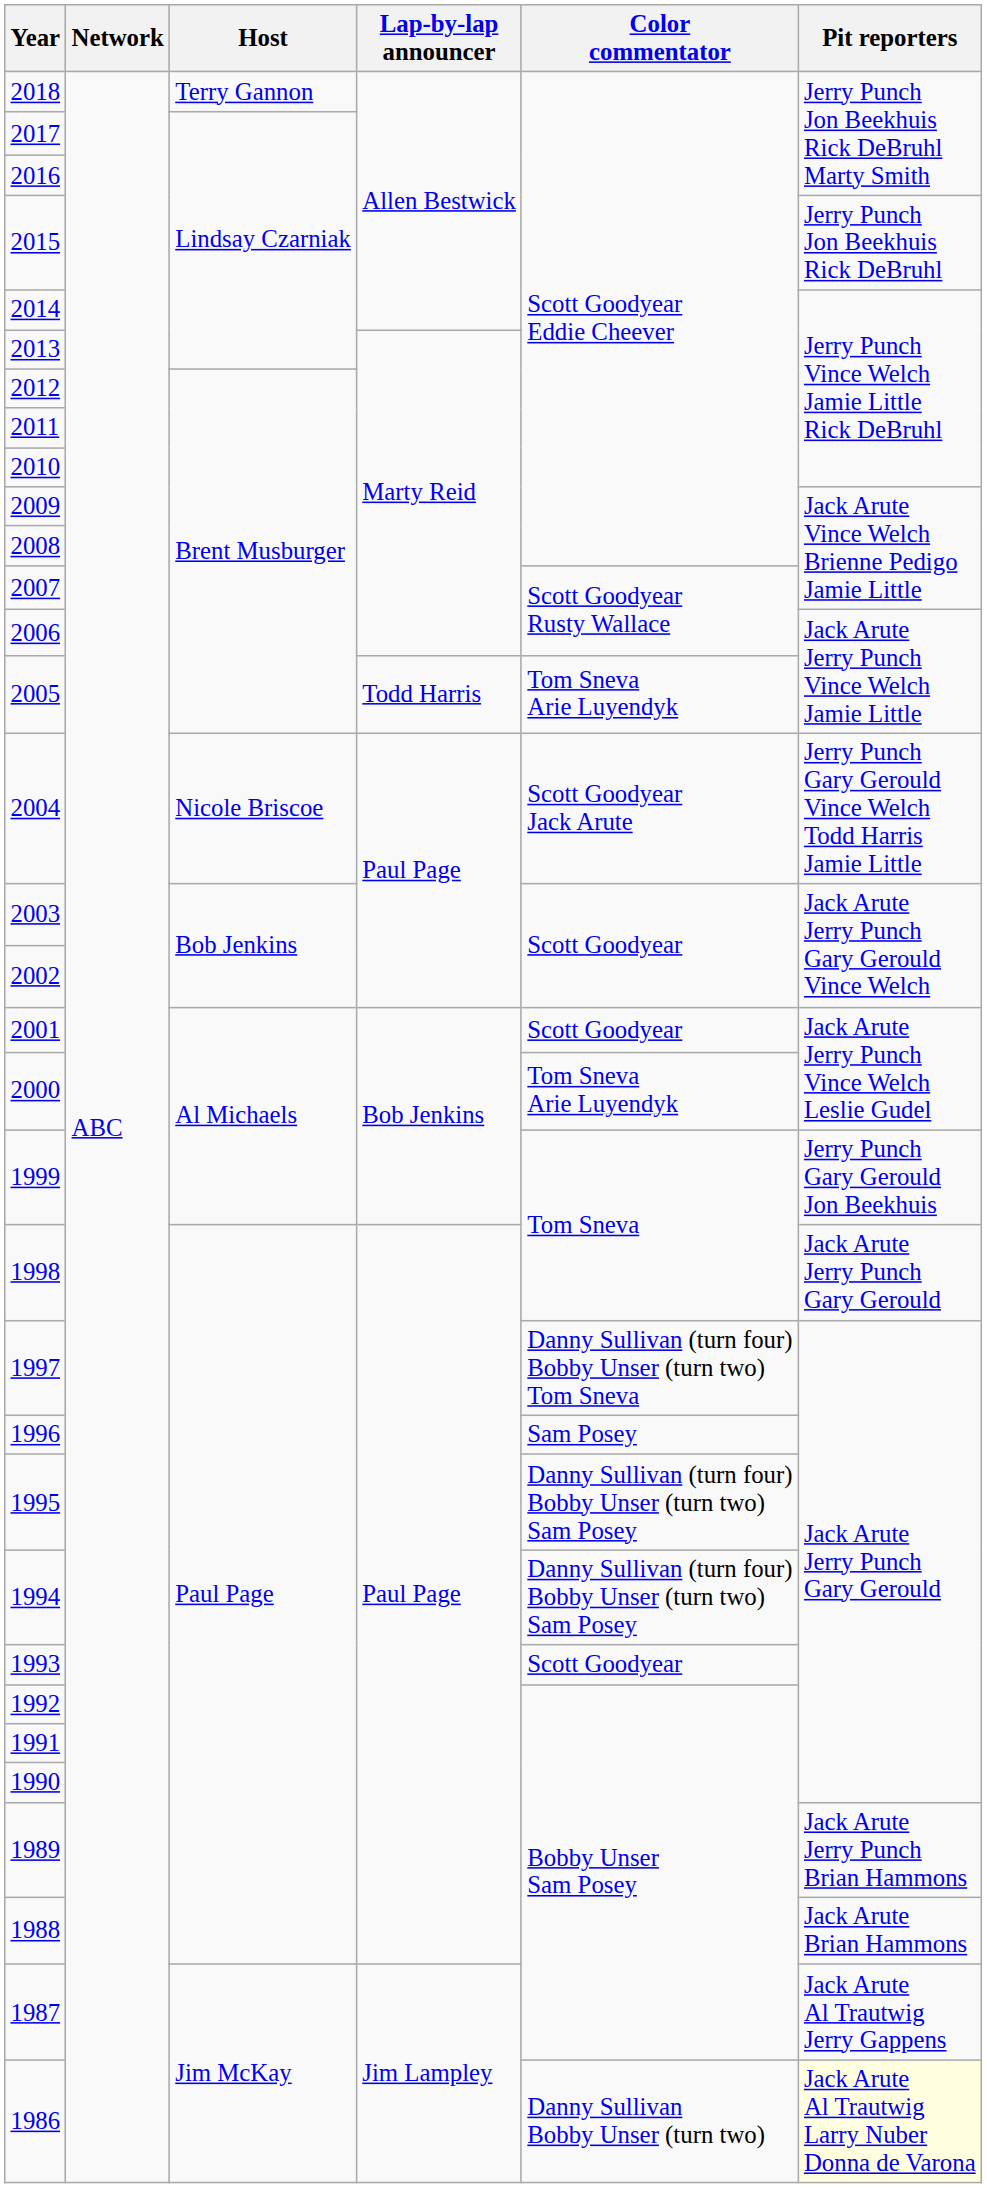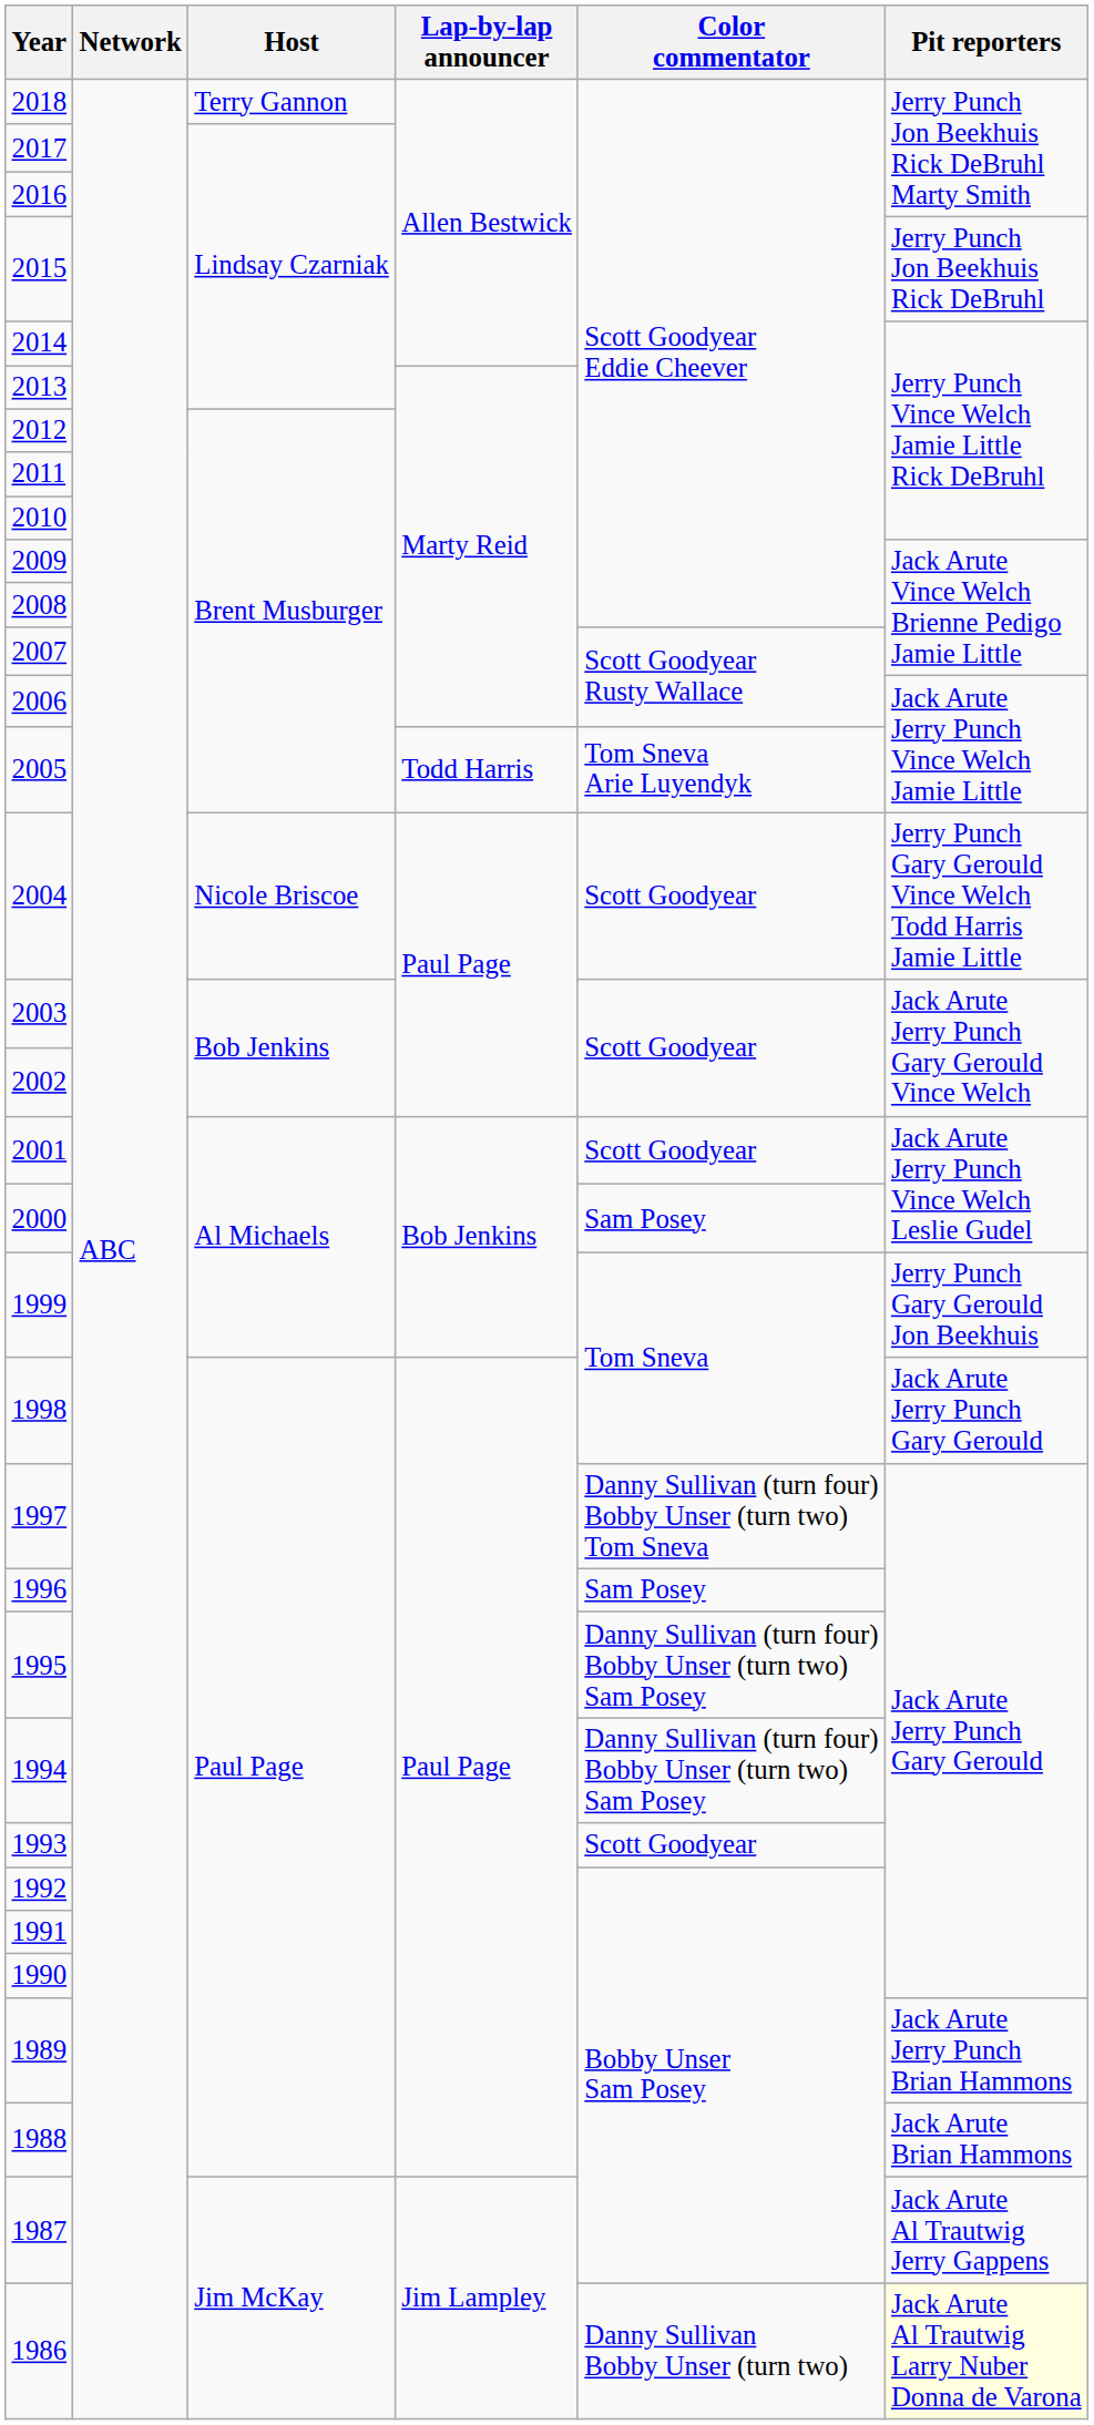 <table class="wikitable">
 <tr style="background:#efefef;">
 <th>Year</th>
 <th>Network</th>
 <th>Host</th>
 <th><a href='#'>Lap-by-lap</a><br>announcer</th>
 <th><a href='#'>Color<br>commentator</a></th>
 <th>Pit reporters</th>
 </tr>
 <tr>
 <td><a href='#'>2018</a></td>
 <td rowspan=33><a href='#'>ABC</a></td>
 <td><a href='#'>Terry Gannon</a></td>
 <td rowspan=5><a href='#'>Allen Bestwick</a></td>
 <td rowspan=11><a href='#'>Scott Goodyear</a><br><a href='#'>Eddie Cheever</a></td>
 <td rowspan=3><a href='#'>Jerry Punch</a><br><a href='#'>Jon Beekhuis</a><br><a href='#'>Rick DeBruhl</a><br><a href='#'>Marty Smith</a></td>
 </tr>
 <tr>
 <td><a href='#'>2017</a></td>
 <td rowspan=5><a href='#'>Lindsay Czarniak</a></td>
 </tr>
 <tr>
 <td><a href='#'>2016</a></td>
 </tr>
 <tr>
 <td><a href='#'>2015</a></td>
 <td><a href='#'>Jerry Punch</a><br><a href='#'>Jon Beekhuis</a><br><a href='#'>Rick DeBruhl</a></td>
 </tr>
 <tr>
 <td><a href='#'>2014</a></td>
 <td rowspan=5><a href='#'>Jerry Punch</a><br><a href='#'>Vince Welch</a><br><a href='#'>Jamie Little</a><br><a href='#'>Rick DeBruhl</a></td>
 </tr>
 <tr>
 <td><a href='#'>2013</a></td>
 <td rowspan=8><a href='#'>Marty Reid</a></td>
 </tr>
 <tr>
 <td><a href='#'>2012</a></td>
 <td rowspan=8><a href='#'>Brent Musburger</a></td>
 </tr>
 <tr>
 <td><a href='#'>2011</a></td>
 </tr>
 <tr>
 <td><a href='#'>2010</a></td>
 </tr>
 <tr>
 <td><a href='#'>2009</a></td>
 <td rowspan=3><a href='#'>Jack Arute</a><br><a href='#'>Vince Welch</a><br><a href='#'>Brienne Pedigo</a><br><a href='#'>Jamie Little</a></td>
 </tr>
 <tr>
 <td><a href='#'>2008</a></td>
 </tr>
 <tr>
 <td><a href='#'>2007</a></td>
 <td rowspan=2><a href='#'>Scott Goodyear</a><br><a href='#'>Rusty Wallace</a></td>
 </tr>
 <tr>
 <td><a href='#'>2006</a></td>
 <td rowspan=2><a href='#'>Jack Arute</a><br><a href='#'>Jerry Punch</a><br><a href='#'>Vince Welch</a><br><a href='#'>Jamie Little</a></td>
 </tr>
 <tr>
 <td><a href='#'>2005</a></td>
 <td><a href='#'>Todd Harris</a></td>
 <td><a href='#'>Tom Sneva</a><br><a href='#'>Arie Luyendyk</a></td>
 </tr>
 <tr>
 <td><a href='#'>2004</a></td>
 <td><a href='#'>Nicole Briscoe</a></td>
 <td rowspan=3><a href='#'>Paul Page</a></td>
-<td><a href='#'>Scott Goodyear</a><br><a href='#'>Jack Arute</a></td>
+<td><a href='#'>Scott Goodyear</a></td>
 <td><a href='#'>Jerry Punch</a><br><a href='#'>Gary Gerould</a><br><a href='#'>Vince Welch</a><br><a href='#'>Todd Harris</a><br><a href='#'>Jamie Little</a></td>
 </tr>
 <tr>
 <td><a href='#'>2003</a></td>
 <td rowspan=2><a href='#'>Bob Jenkins</a></td>
 <td rowspan=2><a href='#'>Scott Goodyear</a></td>
 <td rowspan=2><a href='#'>Jack Arute</a><br><a href='#'>Jerry Punch</a><br><a href='#'>Gary Gerould</a><br><a href='#'>Vince Welch</a></td>
 </tr>
 <tr>
 <td><a href='#'>2002</a></td>
 </tr>
 <tr>
 <td><a href='#'>2001</a></td>
 <td rowspan=3><a href='#'>Al Michaels</a></td>
 <td rowspan=3><a href='#'>Bob Jenkins</a></td>
 <td><a href='#'>Scott Goodyear</a></td>
 <td rowspan=2><a href='#'>Jack Arute</a><br><a href='#'>Jerry Punch</a><br><a href='#'>Vince Welch</a><br><a href='#'>Leslie Gudel</a></td>
 </tr>
 <tr>
 <td><a href='#'>2000</a></td>
-<td><a href='#'>Tom Sneva</a><br><a href='#'>Arie Luyendyk</a></td>
+<td><a href='#'>Sam Posey</a></td>
 </tr>
 <tr>
 <td><a href='#'>1999</a></td>
 <td rowspan=2><a href='#'>Tom Sneva</a></td>
 <td><a href='#'>Jerry Punch</a><br><a href='#'>Gary Gerould</a><br><a href='#'>Jon Beekhuis</a></td>
 </tr>
 <tr>
 <td><a href='#'>1998</a></td>
 <td rowspan=11><a href='#'>Paul Page</a></td>
 <td rowspan=11><a href='#'>Paul Page</a></td>
 <td><a href='#'>Jack Arute</a><br><a href='#'>Jerry Punch</a><br><a href='#'>Gary Gerould</a></td>
 </tr>
 <tr>
 <td><a href='#'>1997</a></td>
 <td><a href='#'>Danny Sullivan</a> (turn four)<br><a href='#'>Bobby Unser</a> (turn two)<br><a href='#'>Tom Sneva</a></td>
 <td rowspan=8><a href='#'>Jack Arute</a><br><a href='#'>Jerry Punch</a><br><a href='#'>Gary Gerould</a></td>
 </tr>
 <tr>
 <td><a href='#'>1996</a></td>
 <td><a href='#'>Sam Posey</a></td>
 </tr>
 <tr>
 <td><a href='#'>1995</a></td>
 <td><a href='#'>Danny Sullivan</a> (turn four)<br><a href='#'>Bobby Unser</a> (turn two)<br><a href='#'>Sam Posey</a></td>
 </tr>
 <tr>
 <td><a href='#'>1994</a></td>
 <td><a href='#'>Danny Sullivan</a> (turn four)<br><a href='#'>Bobby Unser</a> (turn two)<br><a href='#'>Sam Posey</a></td>
 </tr>
 <tr>
 <td><a href='#'>1993</a></td>
 <td><a href='#'>Scott Goodyear</a></td>
 </tr>
 <tr>
 <td><a href='#'>1992</a></td>
 <td rowspan=6><a href='#'>Bobby Unser</a><br><a href='#'>Sam Posey</a></td>
 </tr>
 <tr>
 <td><a href='#'>1991</a></td>
 </tr>
 <tr>
 <td><a href='#'>1990</a></td>
 </tr>
 <tr>
 <td><a href='#'>1989</a></td>
 <td><a href='#'>Jack Arute</a><br><a href='#'>Jerry Punch</a><br><a href='#'>Brian Hammons</a></td>
 </tr>
 <tr>
 <td><a href='#'>1988</a></td>
 <td><a href='#'>Jack Arute</a><br><a href='#'>Brian Hammons</a></td>
 </tr>
 <tr>
 <td><a href='#'>1987</a></td>
 <td rowspan=2><a href='#'>Jim McKay</a></td>
 <td rowspan=2><a href='#'>Jim Lampley</a></td>
 <td><a href='#'>Jack Arute</a><br><a href='#'>Al Trautwig</a><br><a href='#'>Jerry Gappens</a></td>
 </tr>
 <tr>
 <td><a href='#'>1986</a></td>
 <td><a href='#'>Danny Sullivan</a><br><a href='#'>Bobby Unser</a>  (turn two)</td>
 <td style="background: lightyellow;"><a href='#'>Jack Arute</a><br><a href='#'>Al Trautwig</a><br><a href='#'>Larry Nuber</a><br><a href='#'>Donna de Varona</a></td>
 </tr>
 </table>
